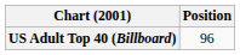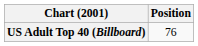 <table class="wikitable plainrowheaders" style="text-align:center">
 <tr>
 <th scope="col">Chart (2001)</th>
 <th scope="col">Position</th>
 </tr>
 <tr>
 <th scope="row">US Adult Top 40 (<em>Billboard</em>)</th>
-<td>96</td>
+<td>76</td>
 </tr>
 </table>
